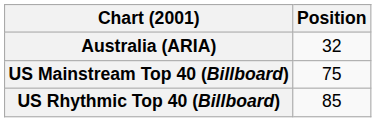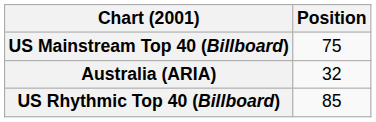 <table class="wikitable sortable plainrowheaders" style="text-align:center">
 <tr>
 <th>Chart (2001)</th>
 <th>Position</th>
 </tr>
 <tr>
+<th scope="row">US Mainstream Top 40 (<em>Billboard</em>)</th>
+<td>75</td>
+</tr>
+<tr>
 <th scope="row">Australia (ARIA)</th>
 <td>32</td>
-</tr>
-<tr>
-<th scope="row">US Mainstream Top 40 (<em>Billboard</em>)</th>
-<td>75</td>
 </tr>
 <tr>
 <th scope="row">US Rhythmic Top 40 (<em>Billboard</em>)</th>
 <td>85</td>
 </tr>
 </table>
